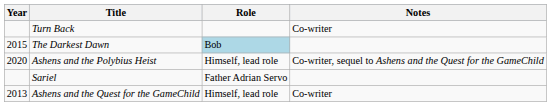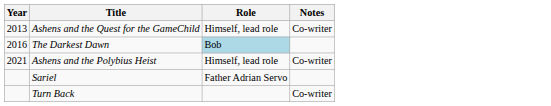 <table class="wikitable">
 <tr style="background:#b0c4de; text-align:center;">
 <th>Year</th>
 <th>Title</th>
 <th>Role</th>
 <th>Notes</th>
 </tr>
 <tr>
-<td></td>
-<td><em>Turn Back</em></td>
-<td></td>
+<td>2013</td>
+<td><em>Ashens and the Quest for the GameChild</em></td>
+<td>Himself, lead role</td>
 <td>Co-writer</td>
 </tr>
 <tr>
-<td>2015</td>
+<td>2016</td>
 <td><em>The Darkest Dawn</em></td>
 <td style="background: lightblue;">Bob</td>
 <td></td>
 </tr>
 <tr>
-<td>2020</td>
+<td>2021</td>
 <td><em>Ashens and the Polybius Heist</em></td>
 <td>Himself, lead role</td>
-<td>Co-writer, sequel to <em>Ashens and the Quest for the GameChild</em></td>
+<td>Co-writer</td>
 </tr>
 <tr>
 <td></td>
 <td><em>Sariel</em></td>
 <td>Father Adrian Servo</td>
 </tr>
 <tr>
-<td>2013</td>
-<td><em>Ashens and the Quest for the GameChild</em></td>
-<td>Himself, lead role</td>
+<td></td>
+<td><em>Turn Back</em></td>
+<td></td>
 <td>Co-writer</td>
 </tr>
 </table>
